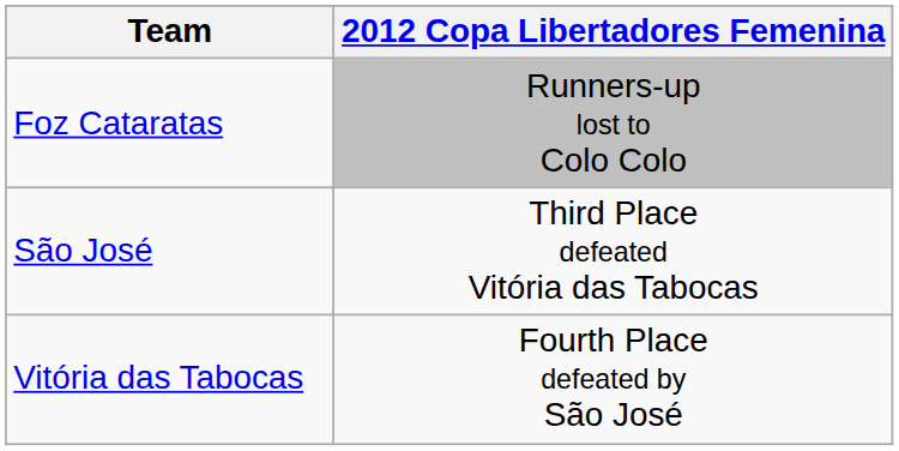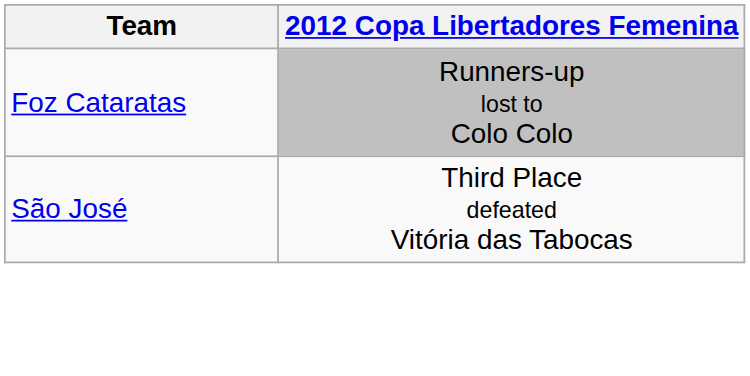 <table class="wikitable">
 <tr>
 <th width=150>Team</th>
 <th width=><a href='#'>2012 Copa Libertadores Femenina</a></th>
 </tr>
 <tr>
 <td><a href='#'>Foz Cataratas</a></td>
 <td align=center bgcolor=silver>Runners-up<br><small>lost to</small><br> Colo Colo</td>
 </tr>
 <tr>
 <td><a href='#'>São José</a></td>
 <td align=center>Third Place<br><small>defeated</small><br> Vitória das Tabocas</td>
 </tr>
-<tr>
-<td><a href='#'>Vitória das Tabocas</a></td>
-<td align=center>Fourth Place<br><small>defeated by</small><br> São José</td>
-</tr>
 </table>
